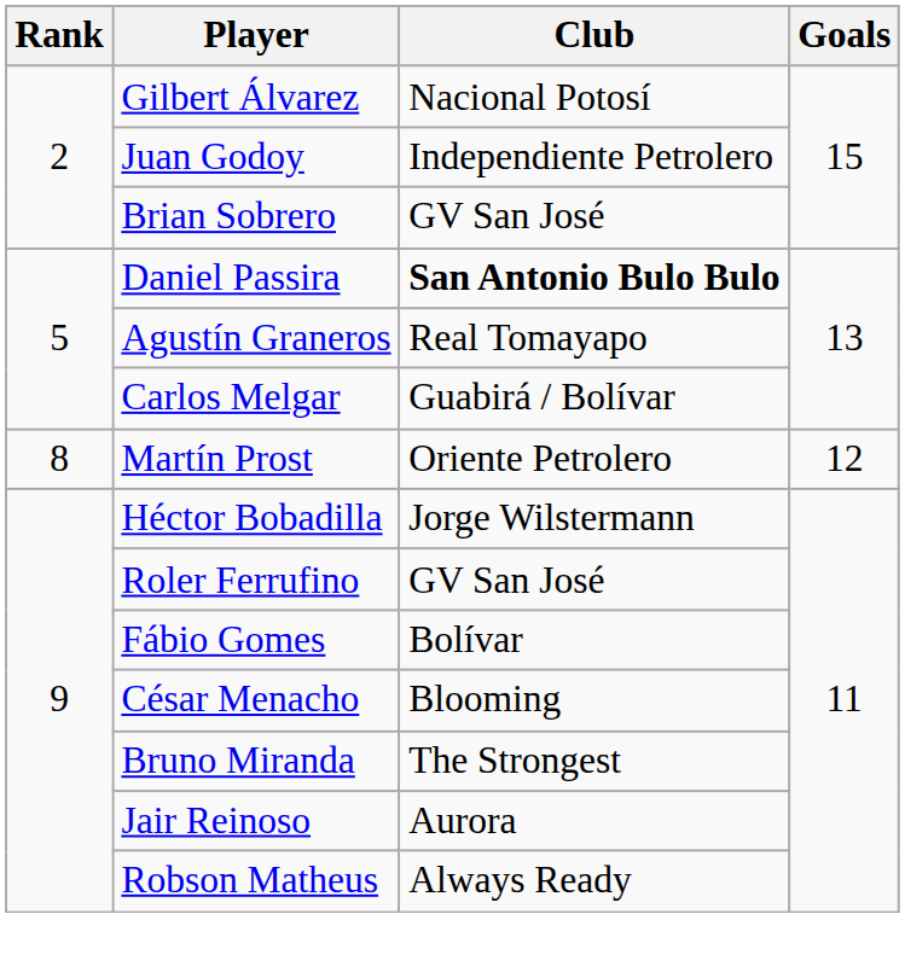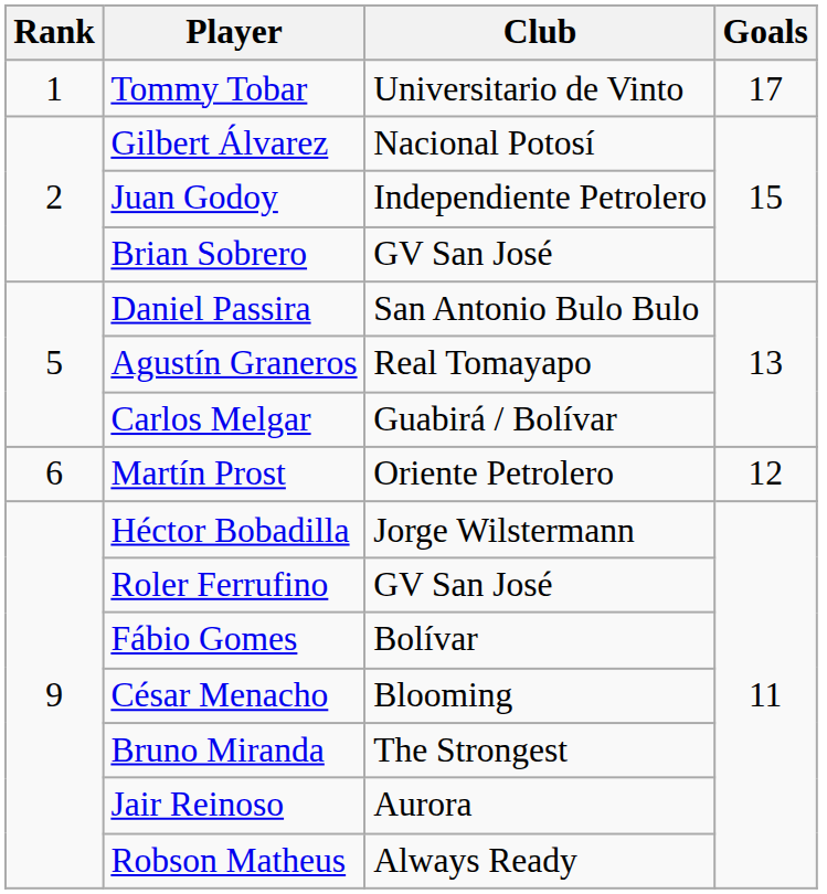 <table class="wikitable" style="text-align:center">
 <tr>
 <th>Rank</th>
 <th>Player</th>
 <th>Club</th>
 <th>Goals</th>
+</tr>
+<tr>
+<td>1</td>
+<td align="left"> <a href='#'>Tommy Tobar</a></td>
+<td align="left">Universitario de Vinto</td>
+<td>17</td>
 </tr>
 <tr>
 <td rowspan=3>2</td>
 <td align="left"> <a href='#'>Gilbert Álvarez</a></td>
 <td align="left">Nacional Potosí</td>
 <td rowspan=3>15</td>
 </tr>
 <tr>
 <td align="left"> <a href='#'>Juan Godoy</a></td>
 <td align="left">Independiente Petrolero</td>
 </tr>
 <tr>
 <td align="left"> <a href='#'>Brian Sobrero</a></td>
 <td align="left">GV San José</td>
 </tr>
 <tr>
 <td rowspan=3>5</td>
 <td align="left"> <a href='#'>Daniel Passira</a></td>
-<td align="left"><strong>San Antonio Bulo Bulo</strong></td>
+<td align="left">San Antonio Bulo Bulo</td>
 <td rowspan=3>13</td>
 </tr>
 <tr>
 <td align="left"> <a href='#'>Agustín Graneros</a></td>
 <td align="left">Real Tomayapo</td>
 </tr>
 <tr>
 <td align="left"> <a href='#'>Carlos Melgar</a></td>
 <td align="left">Guabirá / Bolívar</td>
 </tr>
 <tr>
-<td>8</td>
+<td>6</td>
 <td align="left"> <a href='#'>Martín Prost</a></td>
 <td align="left">Oriente Petrolero</td>
 <td>12</td>
 </tr>
 <tr>
 <td rowspan=7>9</td>
 <td align="left"> <a href='#'>Héctor Bobadilla</a></td>
 <td align="left">Jorge Wilstermann</td>
 <td rowspan=7>11</td>
 </tr>
 <tr>
 <td align="left"> <a href='#'>Roler Ferrufino</a></td>
 <td align="left">GV San José</td>
 </tr>
 <tr>
 <td align="left"> <a href='#'>Fábio Gomes</a></td>
 <td align="left">Bolívar</td>
 </tr>
 <tr>
 <td align="left"> <a href='#'>César Menacho</a></td>
 <td align="left">Blooming</td>
 </tr>
 <tr>
 <td align="left"> <a href='#'>Bruno Miranda</a></td>
 <td align="left">The Strongest</td>
 </tr>
 <tr>
 <td align="left"> <a href='#'>Jair Reinoso</a></td>
 <td align="left">Aurora</td>
 </tr>
 <tr>
 <td align="left"> <a href='#'>Robson Matheus</a></td>
 <td align="left">Always Ready</td>
 </tr>
 </table>
